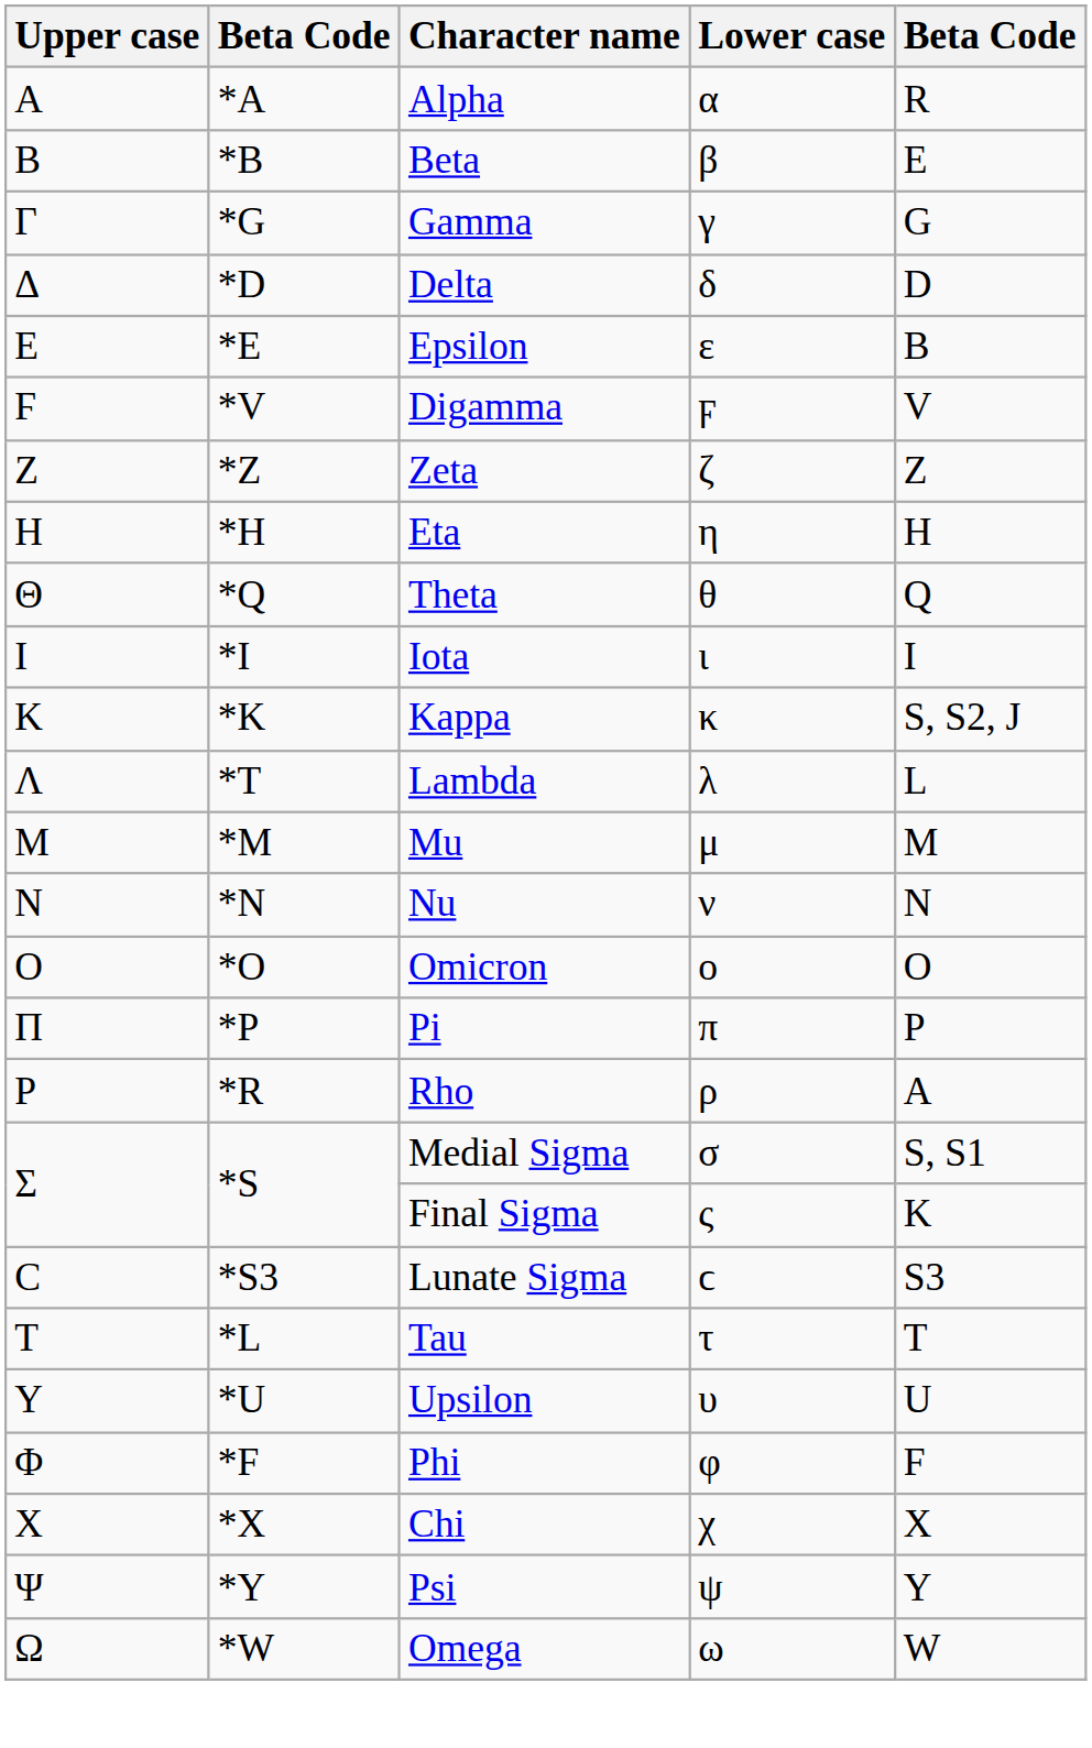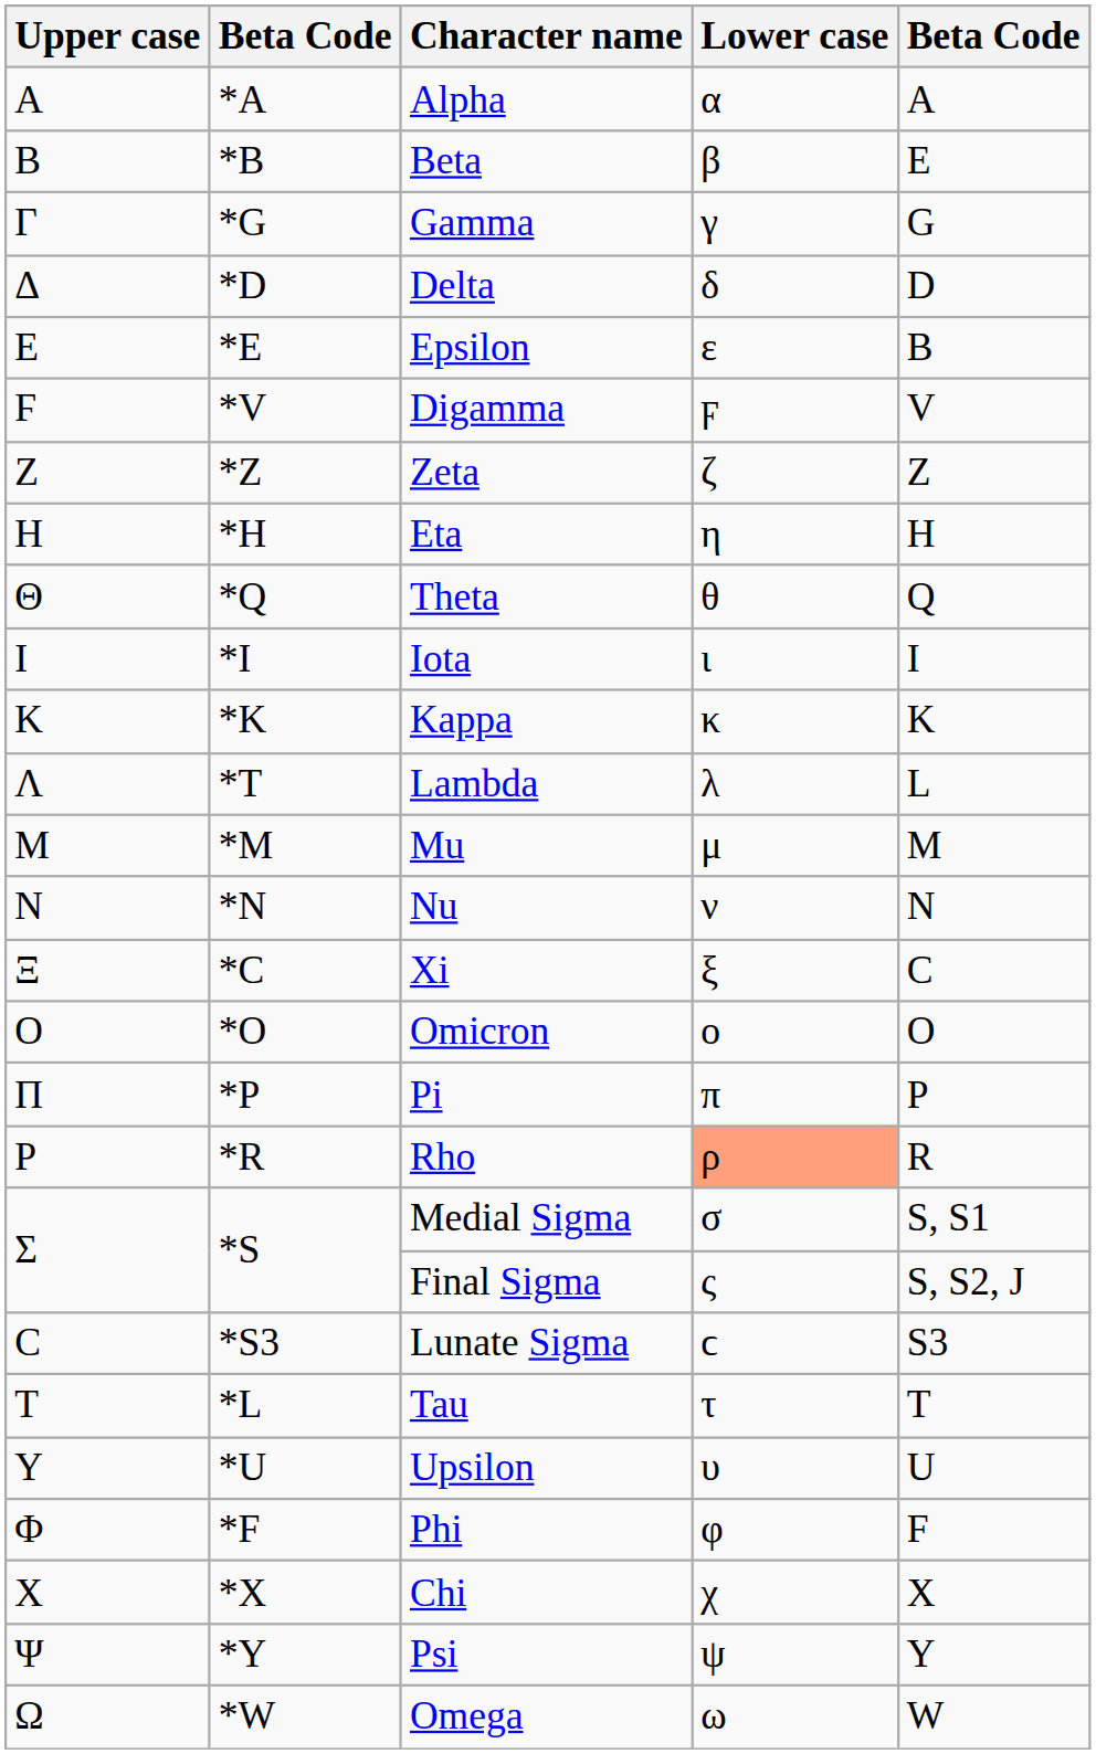 <table class="wikitable" border="1">
 <tr>
 <th>Upper case</th>
 <th>Beta Code</th>
 <th>Character name</th>
 <th>Lower case</th>
 <th>Beta Code</th>
 </tr>
 <tr>
 <td>Α</td>
 <td>*A</td>
 <td><a href='#'>Alpha</a></td>
 <td>α</td>
-<td>R</td>
+<td>A</td>
 </tr>
 <tr>
 <td>Β</td>
 <td>*B</td>
 <td><a href='#'>Beta</a></td>
 <td>β</td>
 <td>E</td>
 </tr>
 <tr>
 <td>Γ</td>
 <td>*G</td>
 <td><a href='#'>Gamma</a></td>
 <td>γ</td>
 <td>G</td>
 </tr>
 <tr>
 <td>Δ</td>
 <td>*D</td>
 <td><a href='#'>Delta</a></td>
 <td>δ</td>
 <td>D</td>
 </tr>
 <tr>
 <td>Ε</td>
 <td>*E</td>
 <td><a href='#'>Epsilon</a></td>
 <td>ε</td>
 <td>B</td>
 </tr>
 <tr>
 <td>Ϝ</td>
 <td>*V</td>
 <td><a href='#'>Digamma</a></td>
 <td>ϝ</td>
 <td>V</td>
 </tr>
 <tr>
 <td>Ζ</td>
 <td>*Z</td>
 <td><a href='#'>Zeta</a></td>
 <td>ζ</td>
 <td>Z</td>
 </tr>
 <tr>
 <td>Η</td>
 <td>*H</td>
 <td><a href='#'>Eta</a></td>
 <td>η</td>
 <td>H</td>
 </tr>
 <tr>
 <td>Θ</td>
 <td>*Q</td>
 <td><a href='#'>Theta</a></td>
 <td>θ</td>
 <td>Q</td>
 </tr>
 <tr>
 <td>Ι</td>
 <td>*I</td>
 <td><a href='#'>Iota</a></td>
 <td>ι</td>
 <td>I</td>
 </tr>
 <tr>
 <td>Κ</td>
 <td>*K</td>
 <td><a href='#'>Kappa</a></td>
 <td>κ</td>
-<td>S, S2, J</td>
+<td>K</td>
 </tr>
 <tr>
 <td>Λ</td>
 <td>*T</td>
 <td><a href='#'>Lambda</a></td>
 <td>λ</td>
 <td>L</td>
 </tr>
 <tr>
 <td>Μ</td>
 <td>*M</td>
 <td><a href='#'>Mu</a></td>
 <td>μ</td>
 <td>M</td>
 </tr>
 <tr>
 <td>Ν</td>
 <td>*N</td>
 <td><a href='#'>Nu</a></td>
 <td>ν</td>
 <td>N</td>
 </tr>
 <tr>
+<td>Ξ</td>
+<td>*C</td>
+<td><a href='#'>Xi</a></td>
+<td>ξ</td>
+<td>C</td>
+</tr>
+<tr>
 <td>Ο</td>
 <td>*O</td>
 <td><a href='#'>Omicron</a></td>
 <td>ο</td>
 <td>O</td>
 </tr>
 <tr>
 <td>Π</td>
 <td>*P</td>
 <td><a href='#'>Pi</a></td>
 <td>π</td>
 <td>P</td>
 </tr>
 <tr>
 <td>Ρ</td>
 <td>*R</td>
 <td><a href='#'>Rho</a></td>
-<td>ρ</td>
-<td>A</td>
+<td style="background: lightsalmon;">ρ</td>
+<td>R</td>
 </tr>
 <tr>
 <td rowspan="2">Σ</td>
 <td rowspan="2">*S</td>
 <td>Medial <a href='#'>Sigma</a></td>
 <td>σ</td>
 <td>S, S1</td>
 </tr>
 <tr>
 <td>Final <a href='#'>Sigma</a></td>
 <td>ς</td>
-<td>K</td>
+<td>S, S2, J</td>
 </tr>
 <tr>
 <td>Ϲ</td>
 <td>*S3</td>
 <td>Lunate <a href='#'>Sigma</a></td>
 <td>ϲ</td>
 <td>S3</td>
 </tr>
 <tr>
 <td>Τ</td>
 <td>*L</td>
 <td><a href='#'>Tau</a></td>
 <td>τ</td>
 <td>T</td>
 </tr>
 <tr>
 <td>Υ</td>
 <td>*U</td>
 <td><a href='#'>Upsilon</a></td>
 <td>υ</td>
 <td>U</td>
 </tr>
 <tr>
 <td>Φ</td>
 <td>*F</td>
 <td><a href='#'>Phi</a></td>
 <td>φ</td>
 <td>F</td>
 </tr>
 <tr>
 <td>Χ</td>
 <td>*X</td>
 <td><a href='#'>Chi</a></td>
 <td>χ</td>
 <td>X</td>
 </tr>
 <tr>
 <td>Ψ</td>
 <td>*Y</td>
 <td><a href='#'>Psi</a></td>
 <td>ψ</td>
 <td>Y</td>
 </tr>
 <tr>
 <td>Ω</td>
 <td>*W</td>
 <td><a href='#'>Omega</a></td>
 <td>ω</td>
 <td>W</td>
 </tr>
 </table>
